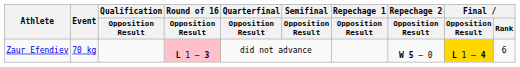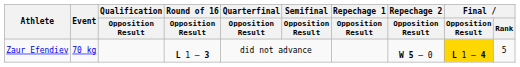 <table class="wikitable" style="font-size:90%">
 <tr>
 <th rowspan="2">Athlete</th>
 <th rowspan="2">Event</th>
 <th>Qualification</th>
 <th>Round of 16</th>
 <th>Quarterfinal</th>
 <th>Semifinal</th>
 <th>Repechage 1</th>
 <th>Repechage 2</th>
 <th colspan=2>Final / </th>
 </tr>
 <tr style="font-size: 95%">
 <th>Opposition<br>Result</th>
 <th>Opposition<br>Result</th>
 <th>Opposition<br>Result</th>
 <th>Opposition<br>Result</th>
 <th>Opposition<br>Result</th>
 <th>Opposition<br>Result</th>
 <th>Opposition<br>Result</th>
 <th>Rank</th>
 </tr>
 <tr align=center>
 <td align=left><a href='#'>Zaur Efendiev</a></td>
 <td align=left><a href='#'>70 kg</a></td>
 <td></td>
-<td style="background: pink;"> <br> <strong>L</strong> 1 – <strong>3</strong></td>
+<td> <br> <strong>L</strong> 1 – <strong>3</strong></td>
 <td colspan=2>did not advance</td>
 <td></td>
 <td> <br> <strong>W</strong> <strong>5</strong> – 0</td>
 <td style="background: gold;"> <br> <strong>L</strong> 1 – <strong>4</strong></td>
-<td>6</td>
+<td>5</td>
 </tr>
 </table>
